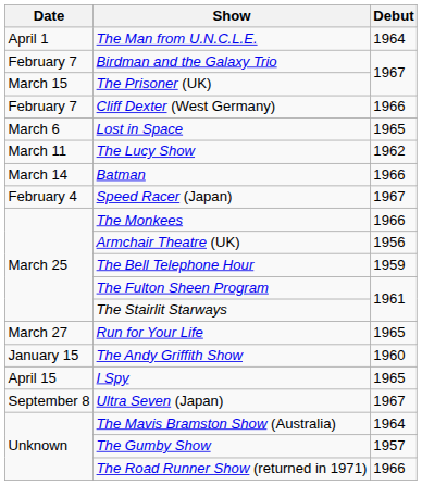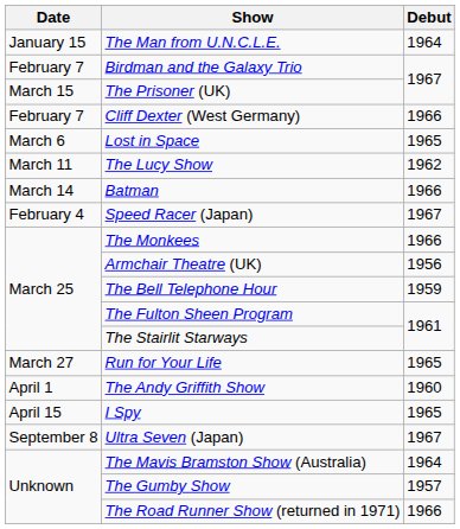 <table class="wikitable">
 <tr>
 <th>Date</th>
 <th>Show</th>
 <th>Debut</th>
 </tr>
 <tr>
-<td>April 1</td>
+<td>January 15</td>
 <td><em><a href='#'>The Man from U.N.C.L.E.</a></em></td>
 <td>1964</td>
 </tr>
 <tr>
 <td>February 7</td>
 <td><em><a href='#'>Birdman and the Galaxy Trio</a></em></td>
 <td rowspan="2">1967</td>
 </tr>
 <tr>
 <td>March 15</td>
 <td><em><a href='#'>The Prisoner</a></em> (UK)</td>
 </tr>
 <tr>
 <td>February 7</td>
 <td><em><a href='#'>Cliff Dexter</a></em> (West Germany)</td>
 <td>1966</td>
 </tr>
 <tr>
 <td>March 6</td>
 <td><em><a href='#'>Lost in Space</a></em></td>
 <td>1965</td>
 </tr>
 <tr>
 <td>March 11</td>
 <td><em><a href='#'>The Lucy Show</a></em></td>
 <td>1962</td>
 </tr>
 <tr>
 <td>March 14</td>
 <td><em><a href='#'>Batman</a></em></td>
 <td>1966</td>
 </tr>
 <tr>
 <td>February 4</td>
 <td><em><a href='#'>Speed Racer</a></em> (Japan)</td>
 <td>1967</td>
 </tr>
 <tr>
 <td rowspan="5">March 25</td>
 <td><em><a href='#'>The Monkees</a></em></td>
 <td>1966</td>
 </tr>
 <tr>
 <td><em><a href='#'>Armchair Theatre</a></em> (UK)</td>
 <td>1956</td>
 </tr>
 <tr>
 <td><em><a href='#'>The Bell Telephone Hour</a></em></td>
 <td>1959</td>
 </tr>
 <tr>
 <td><em><a href='#'>The Fulton Sheen Program</a></em></td>
 <td rowspan="2">1961</td>
 </tr>
 <tr>
 <td><em>The Stairlit Starways</em></td>
 </tr>
 <tr>
 <td>March 27</td>
 <td><em><a href='#'>Run for Your Life</a></em></td>
 <td>1965</td>
 </tr>
 <tr>
-<td>January 15</td>
+<td>April 1</td>
 <td><em><a href='#'>The Andy Griffith Show</a></em></td>
 <td>1960</td>
 </tr>
 <tr>
 <td>April 15</td>
 <td><em><a href='#'>I Spy</a></em></td>
 <td>1965</td>
 </tr>
 <tr>
 <td>September 8</td>
 <td><em><a href='#'>Ultra Seven</a></em> (Japan)</td>
 <td>1967</td>
 </tr>
 <tr>
 <td rowspan="3">Unknown</td>
 <td><em><a href='#'>The Mavis Bramston Show</a></em> (Australia)</td>
 <td>1964</td>
 </tr>
 <tr>
 <td><em><a href='#'>The Gumby Show</a></em></td>
 <td>1957</td>
 </tr>
 <tr>
 <td><em><a href='#'>The Road Runner Show</a></em> (returned in 1971)</td>
 <td>1966</td>
 </tr>
 </table>
